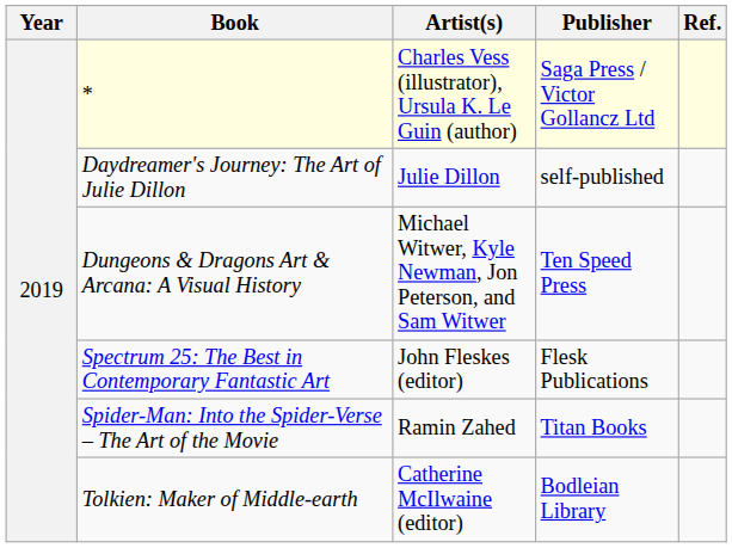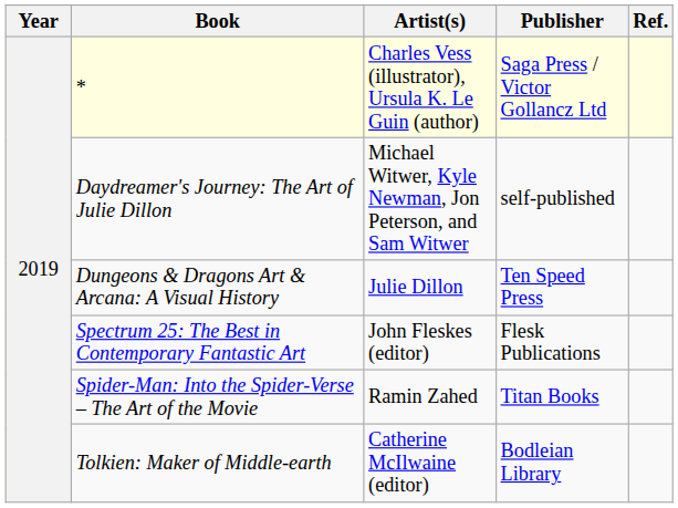 <table class="sortable wikitable" width="85%" cellpadding="5" style="margin: 1em auto 1em auto">
 <tr>
 <th width="10%" scope="col">Year</th>
 <th width="45%" scope="col">Book</th>
 <th width="20%" scope="col" class="unsortable">Artist(s)</th>
 <th width="20%" scope="col">Publisher</th>
 <th width="5%" scope="col" class="unsortable">Ref.</th>
 </tr>
 <tr style="background:lightyellow;">
 <th scope="rowgroup" align="center" rowspan="6" style="font-weight:normal;">2019</th>
 <td>*</td>
 <td><a href='#'>Charles Vess</a> (illustrator), <a href='#'>Ursula K. Le Guin</a> (author)</td>
 <td><a href='#'>Saga Press</a> / <a href='#'>Victor Gollancz Ltd</a></td>
 <td align="center"></td>
 </tr>
 <tr>
 <td><em>Daydreamer's Journey: The Art of Julie Dillon</em></td>
-<td><a href='#'>Julie Dillon</a></td>
+<td>Michael Witwer, <a href='#'>Kyle Newman</a>, Jon Peterson, and <a href='#'>Sam Witwer</a></td>
 <td>self-published</td>
 <td align="center"></td>
 </tr>
 <tr>
 <td><em>Dungeons & Dragons Art & Arcana: A Visual History</em></td>
-<td>Michael Witwer, <a href='#'>Kyle Newman</a>, Jon Peterson, and <a href='#'>Sam Witwer</a></td>
+<td><a href='#'>Julie Dillon</a></td>
 <td><a href='#'>Ten Speed Press</a></td>
 <td align="center"></td>
 </tr>
 <tr>
 <td><em><a href='#'>Spectrum 25: The Best in Contemporary Fantastic Art</a></em></td>
 <td>John Fleskes (editor)</td>
 <td>Flesk Publications</td>
 <td align="center"></td>
 </tr>
 <tr>
 <td><em><a href='#'>Spider-Man: Into the Spider-Verse</a> – The Art of the Movie</em></td>
 <td>Ramin Zahed</td>
 <td><a href='#'>Titan Books</a></td>
 <td align="center"></td>
 </tr>
 <tr>
 <td><em>Tolkien: Maker of Middle-earth</em></td>
 <td><a href='#'>Catherine McIlwaine</a> (editor)</td>
 <td><a href='#'>Bodleian Library</a></td>
 <td align="center"></td>
 </tr>
 </table>
